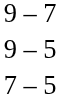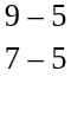 <table style="text-align:center">
 <tr>
 <th width=200></th>
 <th width=100></th>
 <th width=200></th>
-</tr>
-<tr>
-<td align=right><strong></strong></td>
-<td>9 – 7</td>
-<td align=left></td>
 </tr>
 <tr>
 <td align=right><strong></strong></td>
 <td>9 – 5</td>
 <td align=left></td>
 </tr>
 <tr>
 <td align=right><strong></strong></td>
 <td>7 – 5</td>
 <td align=left></td>
 </tr>
 </table>
